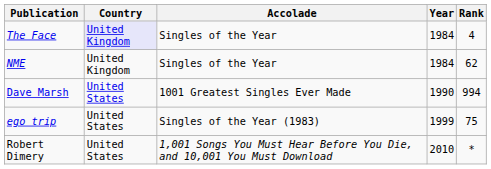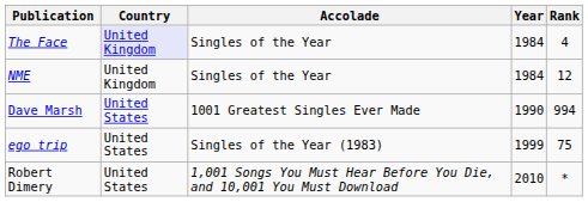 <table class="wikitable">
 <tr>
 <th>Publication</th>
 <th>Country</th>
 <th>Accolade</th>
 <th>Year</th>
 <th>Rank</th>
 </tr>
 <tr>
 <td><em><a href='#'>The Face</a></em></td>
 <td style="background: lavender;"><a href='#'>United Kingdom</a></td>
 <td>Singles of the Year</td>
 <td>1984</td>
 <td style="text-align:center;">4</td>
 </tr>
 <tr>
 <td><em><a href='#'>NME</a></em></td>
 <td>United Kingdom</td>
 <td>Singles of the Year</td>
 <td>1984</td>
-<td style="text-align:center;">62</td>
+<td style="text-align:center;">12</td>
 </tr>
 <tr>
 <td><a href='#'>Dave Marsh</a></td>
 <td><a href='#'>United States</a></td>
 <td>1001 Greatest Singles Ever Made</td>
 <td>1990</td>
 <td style="text-align:center;">994</td>
 </tr>
 <tr>
 <td><em><a href='#'>ego trip</a></em></td>
 <td>United States</td>
 <td>Singles of the Year (1983)</td>
 <td>1999</td>
 <td style="text-align:center;">75</td>
 </tr>
 <tr>
 <td>Robert Dimery</td>
 <td>United States</td>
 <td><em>1,001 Songs You Must Hear Before You Die, and 10,001 You Must Download</em></td>
 <td>2010</td>
 <td style="text-align:center;">*</td>
 </tr>
 </table>
